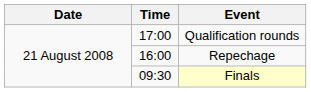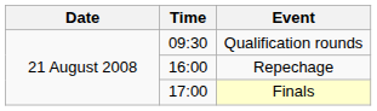 <table class = "wikitable" style="text-align:center;">
 <tr>
 <th width=150>Date</th>
 <th width=50>Time</th>
 <th width=150>Event</th>
 </tr>
 <tr>
 <td rowspan=3>21 August 2008</td>
-<td>17:00</td>
+<td>09:30</td>
 <td>Qualification rounds</td>
 </tr>
 <tr>
 <td>16:00</td>
 <td>Repechage</td>
 </tr>
 <tr>
-<td>09:30</td>
+<td>17:00</td>
 <td bgcolor=ffffcc>Finals</td>
 </tr>
 </table>
